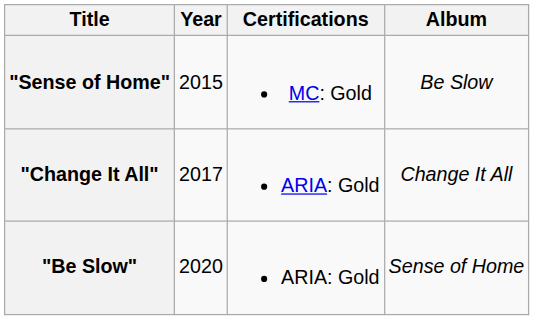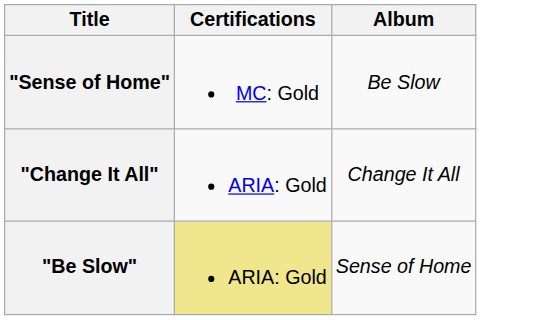 <table class="wikitable plainrowheaders" style="text-align:center;">
 <tr>
 <th scope="col">Title</th>
-<th scope="col">Year</th>
 <th scope="col">Certifications</th>
 <th scope="col">Album</th>
 </tr>
 <tr>
 <th scope="row">"Sense of Home"</th>
-<td>2015</td>
 <td><br><ul><li><a href='#'>MC</a>: Gold</li></ul></td>
 <td><em>Be Slow</em></td>
 </tr>
 <tr>
 <th scope="row">"Change It All"</th>
-<td>2017</td>
 <td><br><ul><li><a href='#'>ARIA</a>: Gold</li></ul></td>
 <td><em>Change It All</em></td>
 </tr>
 <tr>
 <th scope="row">"Be Slow"</th>
-<td>2020</td>
-<td><br><ul><li>ARIA: Gold</li></ul></td>
+<td style="background: khaki;"><br><ul><li>ARIA: Gold</li></ul></td>
 <td><em>Sense of Home</em></td>
 </tr>
 </table>
